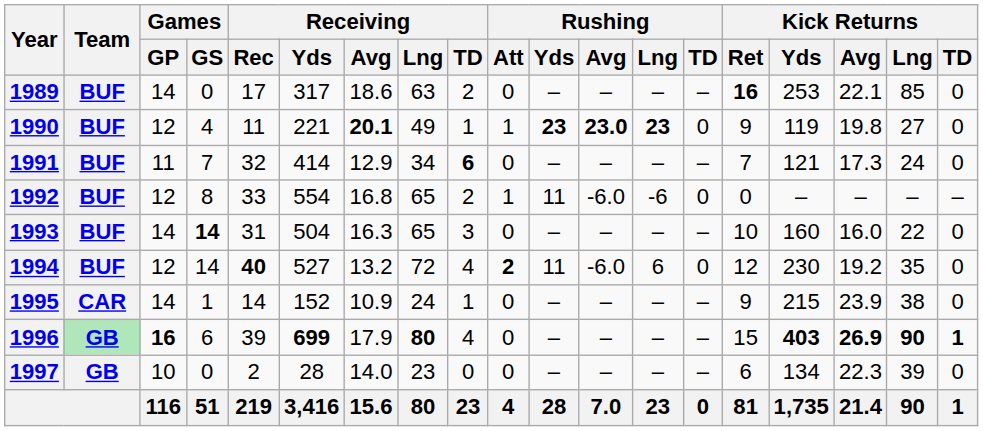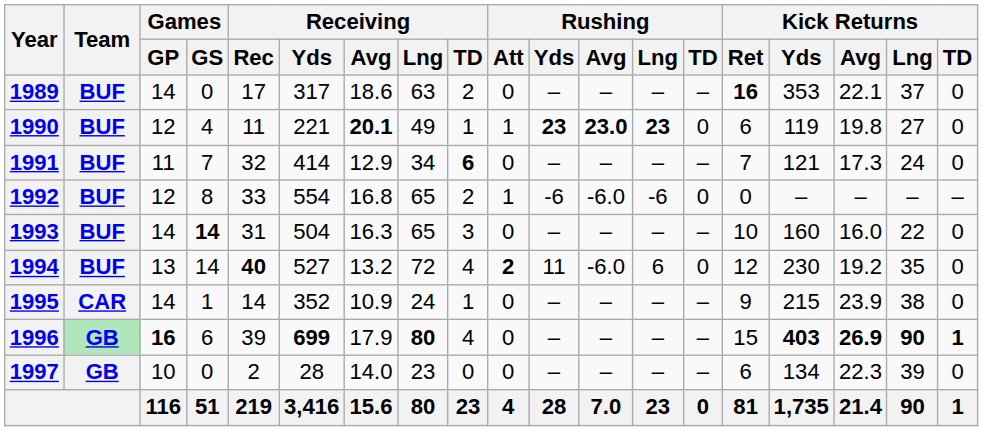 <table class="wikitable" style="text-align:center;">
 <tr>
 <th rowspan="2">Year</th>
 <th rowspan="2">Team</th>
 <th colspan="2">Games</th>
 <th colspan="5">Receiving</th>
 <th colspan="5">Rushing</th>
 <th colspan="5">Kick Returns</th>
 </tr>
 <tr>
 <th>GP</th>
 <th>GS</th>
 <th>Rec</th>
 <th>Yds</th>
 <th>Avg</th>
 <th>Lng</th>
 <th>TD</th>
 <th>Att</th>
 <th>Yds</th>
 <th>Avg</th>
 <th>Lng</th>
 <th>TD</th>
 <th>Ret</th>
 <th>Yds</th>
 <th>Avg</th>
 <th>Lng</th>
 <th>TD</th>
 </tr>
 <tr>
 <th><a href='#'>1989</a></th>
 <th><a href='#'>BUF</a></th>
 <td>14</td>
 <td>0</td>
 <td>17</td>
 <td>317</td>
 <td>18.6</td>
 <td>63</td>
 <td>2</td>
 <td>0</td>
 <td>–</td>
 <td>–</td>
 <td>–</td>
 <td>–</td>
 <td><strong>16</strong></td>
-<td>253</td>
+<td>353</td>
 <td>22.1</td>
-<td>85</td>
+<td>37</td>
 <td>0</td>
 </tr>
 <tr>
 <th><a href='#'>1990</a></th>
 <th><a href='#'>BUF</a></th>
 <td>12</td>
 <td>4</td>
 <td>11</td>
 <td>221</td>
 <td><strong>20.1</strong></td>
 <td>49</td>
 <td>1</td>
 <td>1</td>
 <td><strong>23</strong></td>
 <td><strong>23.0</strong></td>
 <td><strong>23</strong></td>
 <td>0</td>
-<td>9</td>
+<td>6</td>
 <td>119</td>
 <td>19.8</td>
 <td>27</td>
 <td>0</td>
 </tr>
 <tr>
 <th><a href='#'>1991</a></th>
 <th><a href='#'>BUF</a></th>
 <td>11</td>
 <td>7</td>
 <td>32</td>
 <td>414</td>
 <td>12.9</td>
 <td>34</td>
 <td><strong>6</strong></td>
 <td>0</td>
 <td>–</td>
 <td>–</td>
 <td>–</td>
 <td>–</td>
 <td>7</td>
 <td>121</td>
 <td>17.3</td>
 <td>24</td>
 <td>0</td>
 </tr>
 <tr>
 <th><a href='#'>1992</a></th>
 <th><a href='#'>BUF</a></th>
 <td>12</td>
 <td>8</td>
 <td>33</td>
 <td>554</td>
 <td>16.8</td>
 <td>65</td>
 <td>2</td>
 <td>1</td>
-<td>11</td>
+<td>-6</td>
 <td>-6.0</td>
 <td>-6</td>
 <td>0</td>
 <td>0</td>
 <td>–</td>
 <td>–</td>
 <td>–</td>
 <td>–</td>
 </tr>
 <tr>
 <th><a href='#'>1993</a></th>
 <th><a href='#'>BUF</a></th>
 <td>14</td>
 <td><strong>14</strong></td>
 <td>31</td>
 <td>504</td>
 <td>16.3</td>
 <td>65</td>
 <td>3</td>
 <td>0</td>
 <td>–</td>
 <td>–</td>
 <td>–</td>
 <td>–</td>
 <td>10</td>
 <td>160</td>
 <td>16.0</td>
 <td>22</td>
 <td>0</td>
 </tr>
 <tr>
 <th><a href='#'>1994</a></th>
 <th><a href='#'>BUF</a></th>
-<td>12</td>
+<td>13</td>
 <td>14</td>
 <td><strong>40</strong></td>
 <td>527</td>
 <td>13.2</td>
 <td>72</td>
 <td>4</td>
 <td><strong>2</strong></td>
 <td>11</td>
 <td>-6.0</td>
 <td>6</td>
 <td>0</td>
 <td>12</td>
 <td>230</td>
 <td>19.2</td>
 <td>35</td>
 <td>0</td>
 </tr>
 <tr>
 <th><a href='#'>1995</a></th>
 <th><a href='#'>CAR</a></th>
 <td>14</td>
 <td>1</td>
 <td>14</td>
-<td>152</td>
+<td>352</td>
 <td>10.9</td>
 <td>24</td>
 <td>1</td>
 <td>0</td>
 <td>–</td>
 <td>–</td>
 <td>–</td>
 <td>–</td>
 <td>9</td>
 <td>215</td>
 <td>23.9</td>
 <td>38</td>
 <td>0</td>
 </tr>
 <tr>
 <th><a href='#'>1996</a></th>
 <th style="background:#afe6ba; width:3em;"><a href='#'>GB</a></th>
 <td><strong>16</strong></td>
 <td>6</td>
 <td>39</td>
 <td><strong>699</strong></td>
 <td>17.9</td>
 <td><strong>80</strong></td>
 <td>4</td>
 <td>0</td>
 <td>–</td>
 <td>–</td>
 <td>–</td>
 <td>–</td>
 <td>15</td>
 <td><strong>403</strong></td>
 <td><strong>26.9</strong></td>
 <td><strong>90</strong></td>
 <td><strong>1</strong></td>
 </tr>
 <tr>
 <th><a href='#'>1997</a></th>
 <th><a href='#'>GB</a></th>
 <td>10</td>
 <td>0</td>
 <td>2</td>
 <td>28</td>
 <td>14.0</td>
 <td>23</td>
 <td>0</td>
 <td>0</td>
 <td>–</td>
 <td>–</td>
 <td>–</td>
 <td>–</td>
 <td>6</td>
 <td>134</td>
 <td>22.3</td>
 <td>39</td>
 <td>0</td>
 </tr>
 <tr>
 <th colspan="2"></th>
 <th>116</th>
 <th>51</th>
 <th>219</th>
 <th>3,416</th>
 <th>15.6</th>
 <th>80</th>
 <th>23</th>
 <th>4</th>
 <th>28</th>
 <th>7.0</th>
 <th>23</th>
 <th>0</th>
 <th>81</th>
 <th>1,735</th>
 <th>21.4</th>
 <th>90</th>
 <th>1</th>
 </tr>
 </table>
